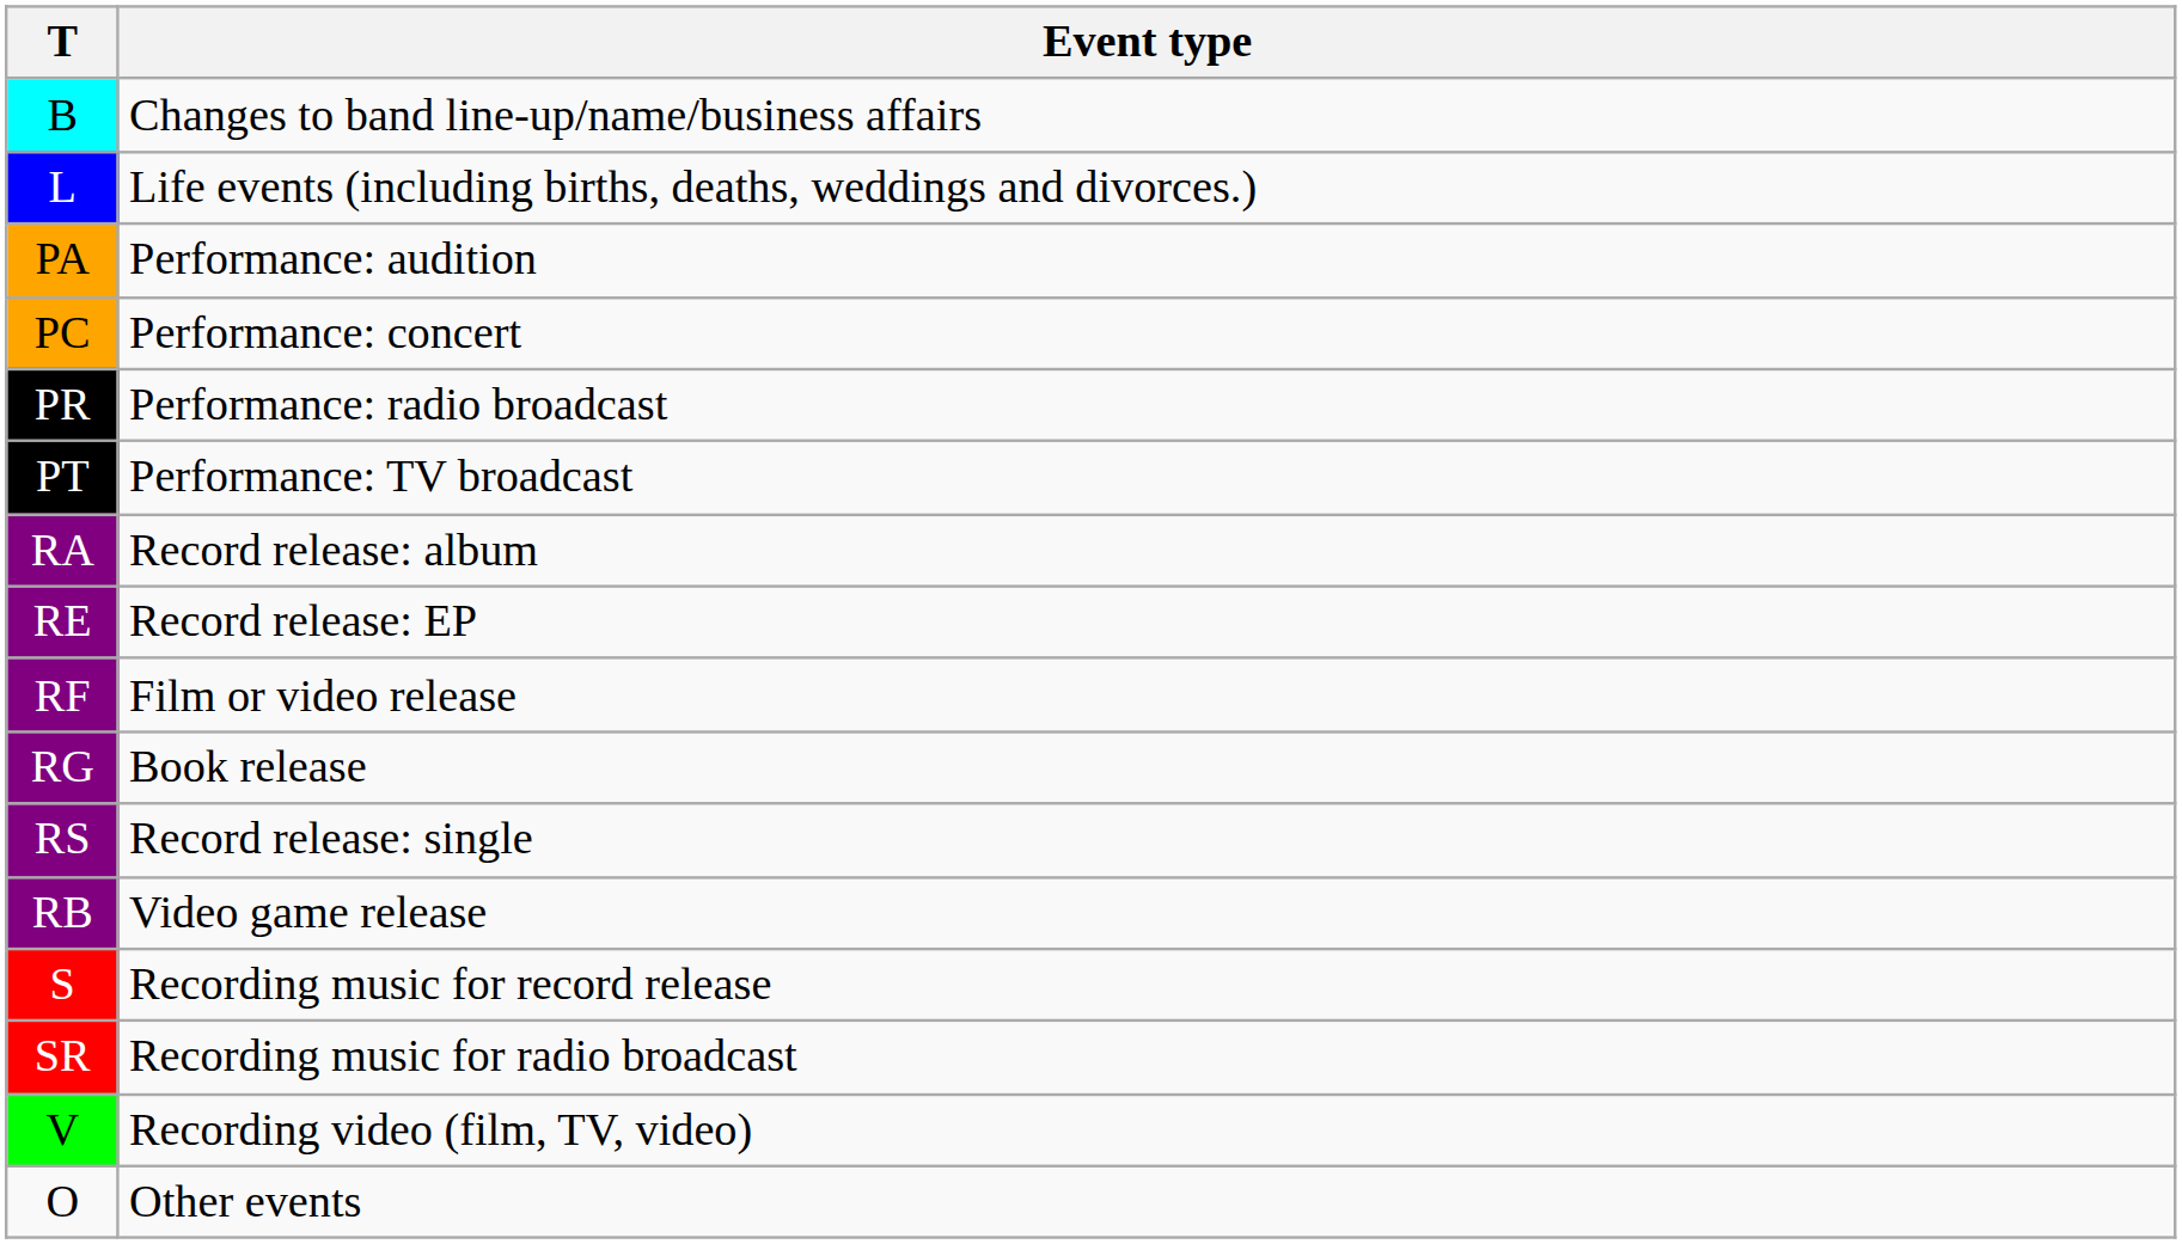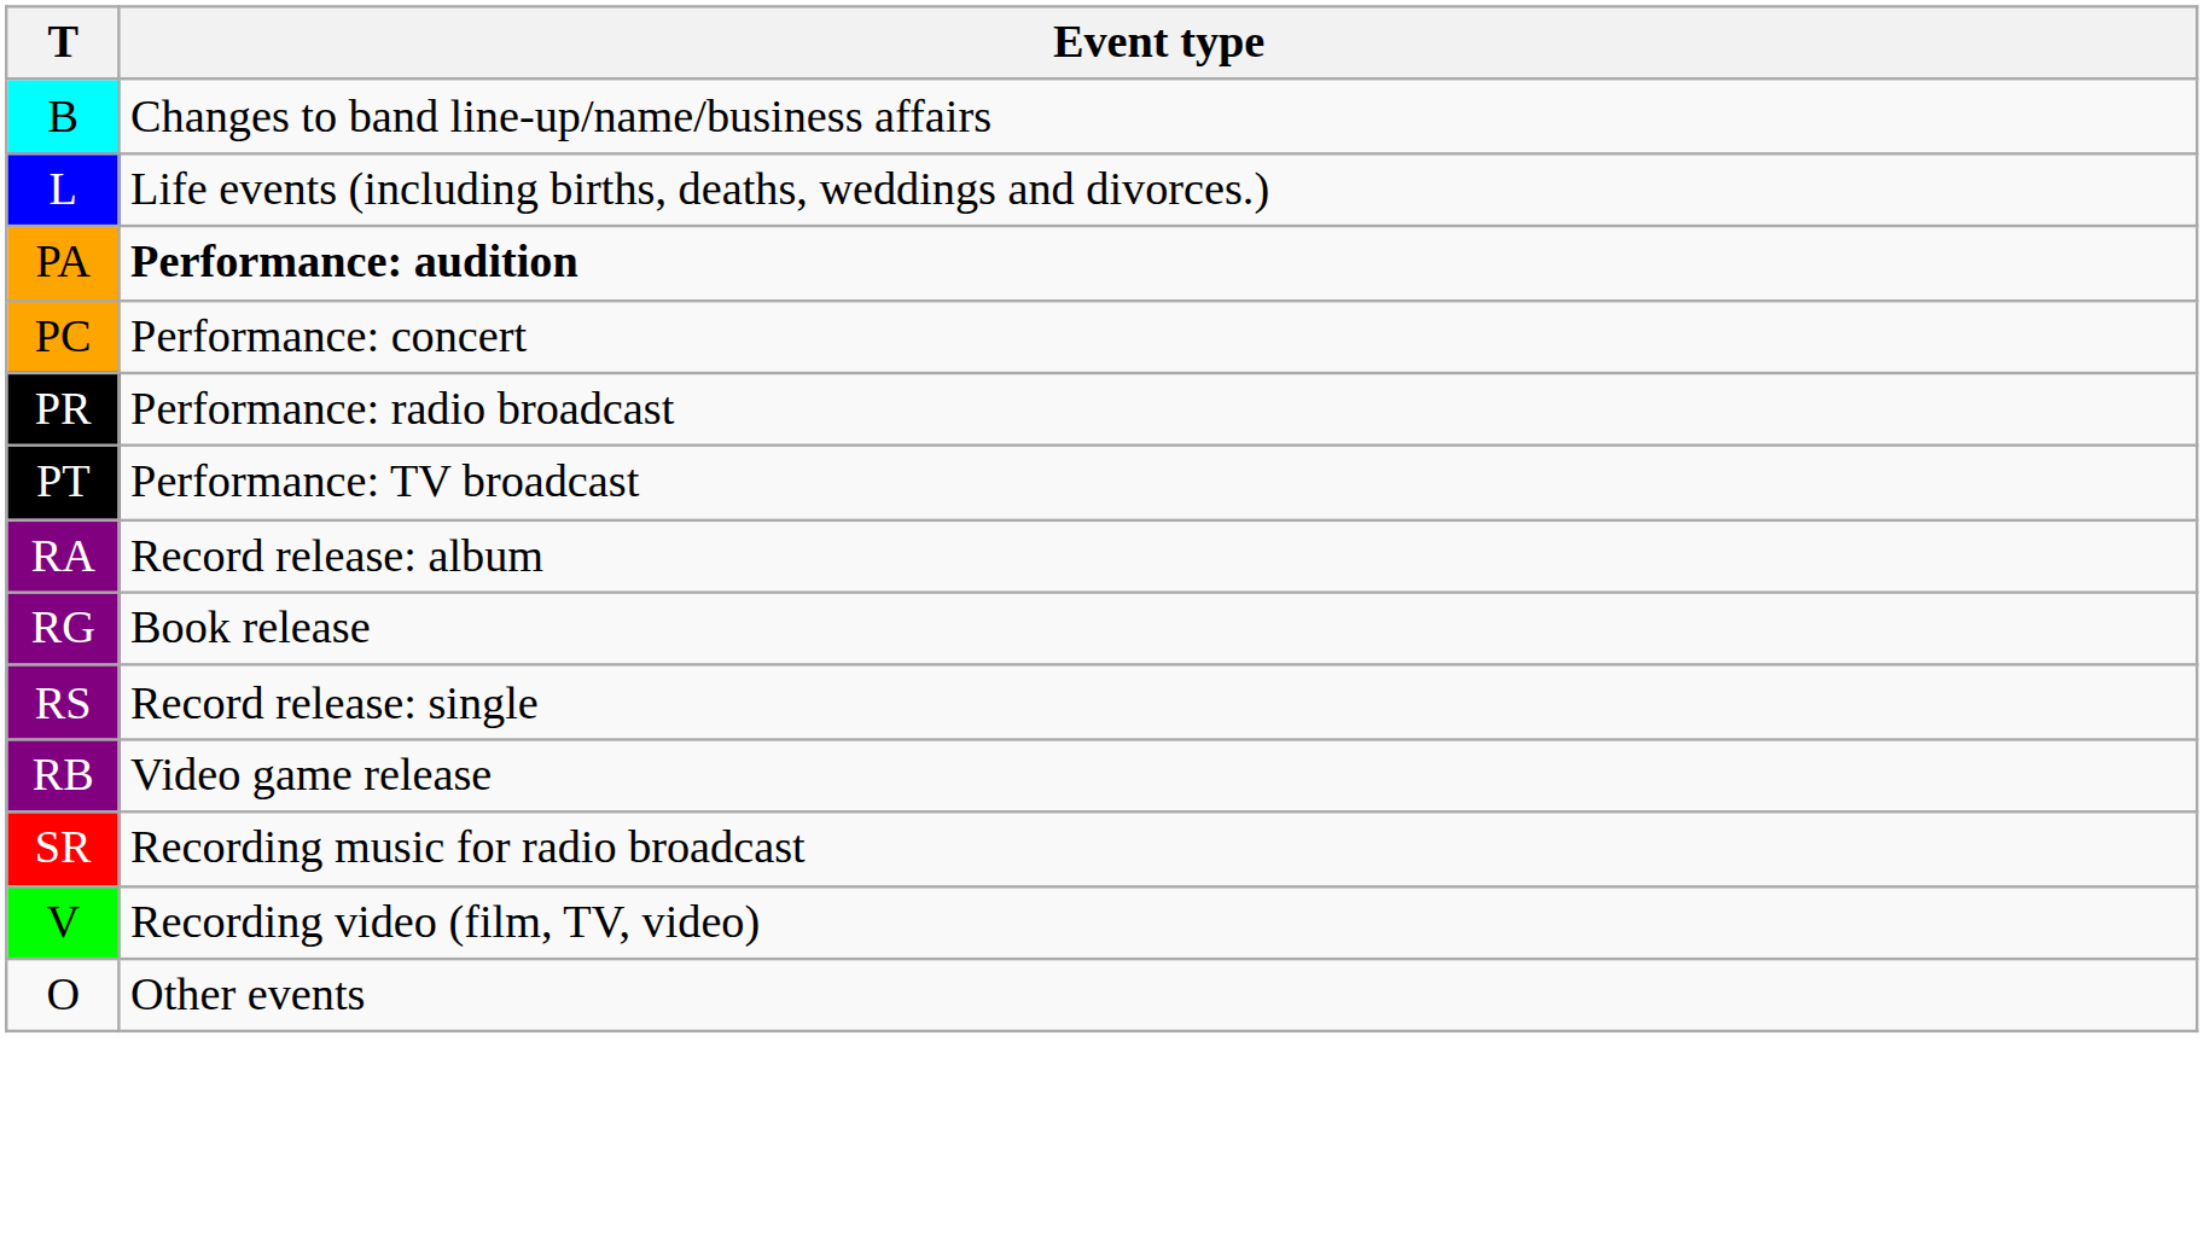 <table class="wikitable" style="float: left;width:48%;text-align:center">
 <tr>
 <th style="width:2em">T</th>
 <th>Event type</th>
 </tr>
 <tr>
 <td style="background:aqua">B</td>
 <td align="left">Changes to band line-up/name/business affairs</td>
 </tr>
 <tr>
 <td style="background:blue; color:white">L</td>
 <td align="left">Life events (including births, deaths, weddings and divorces.)</td>
 </tr>
 <tr>
 <td style="background:orange">PA</td>
-<td align="left">Performance: audition</td>
+<td align="left"><strong>Performance: audition</strong></td>
 </tr>
 <tr>
 <td style="background:orange">PC</td>
 <td align="left">Performance: concert</td>
 </tr>
 <tr>
 <td style="background:black; color:white">PR</td>
 <td align="left">Performance: radio broadcast</td>
 </tr>
 <tr>
 <td style="background:black; color:white">PT</td>
 <td align="left">Performance: TV broadcast</td>
 </tr>
 <tr>
 <td style="background:purple; color:white">RA</td>
 <td align="left">Record release: album</td>
 </tr>
 <tr>
-<td style="background:purple; color:white">RE</td>
-<td align="left">Record release: EP</td>
-</tr>
-<tr>
-<td style="background:purple; color:white">RF</td>
-<td align="left">Film or video release</td>
-</tr>
-<tr>
 <td style="background:purple; color:white">RG</td>
 <td align="left">Book release</td>
 </tr>
 <tr>
 <td style="background:purple; color:white">RS</td>
 <td align="left">Record release: single</td>
 </tr>
 <tr>
 <td style="background:purple; color:white">RB</td>
 <td align="left">Video game release</td>
-</tr>
-<tr>
-<td style="background:red; color:white">S</td>
-<td align="left">Recording music for record release</td>
 </tr>
 <tr>
 <td style="background:red; color:white">SR</td>
 <td align="left">Recording music for radio broadcast</td>
 </tr>
 <tr>
 <td style="background:lime">V</td>
 <td align="left">Recording video (film, TV, video)</td>
 </tr>
 <tr>
 <td>O</td>
 <td align="left">Other events</td>
 </tr>
 </table>
